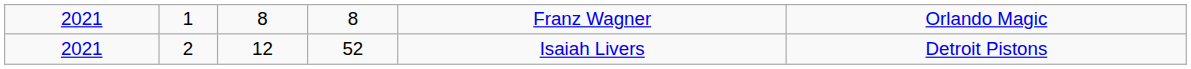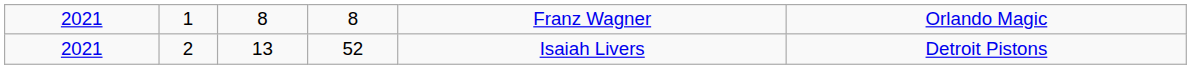 <table class="wikitable" width="80%">
 <tr align="center" bgcolor="">
 <td><a href='#'>2021</a></td>
 <td>1</td>
 <td>8</td>
 <td>8</td>
 <td><a href='#'>Franz Wagner</a></td>
 <td><a href='#'>Orlando Magic</a></td>
 </tr>
 <tr align="center" bgcolor="">
 <td><a href='#'>2021</a></td>
 <td>2</td>
-<td>12</td>
+<td>13</td>
 <td>52</td>
 <td><a href='#'>Isaiah Livers</a></td>
 <td><a href='#'>Detroit Pistons</a></td>
 </tr>
 </table>
